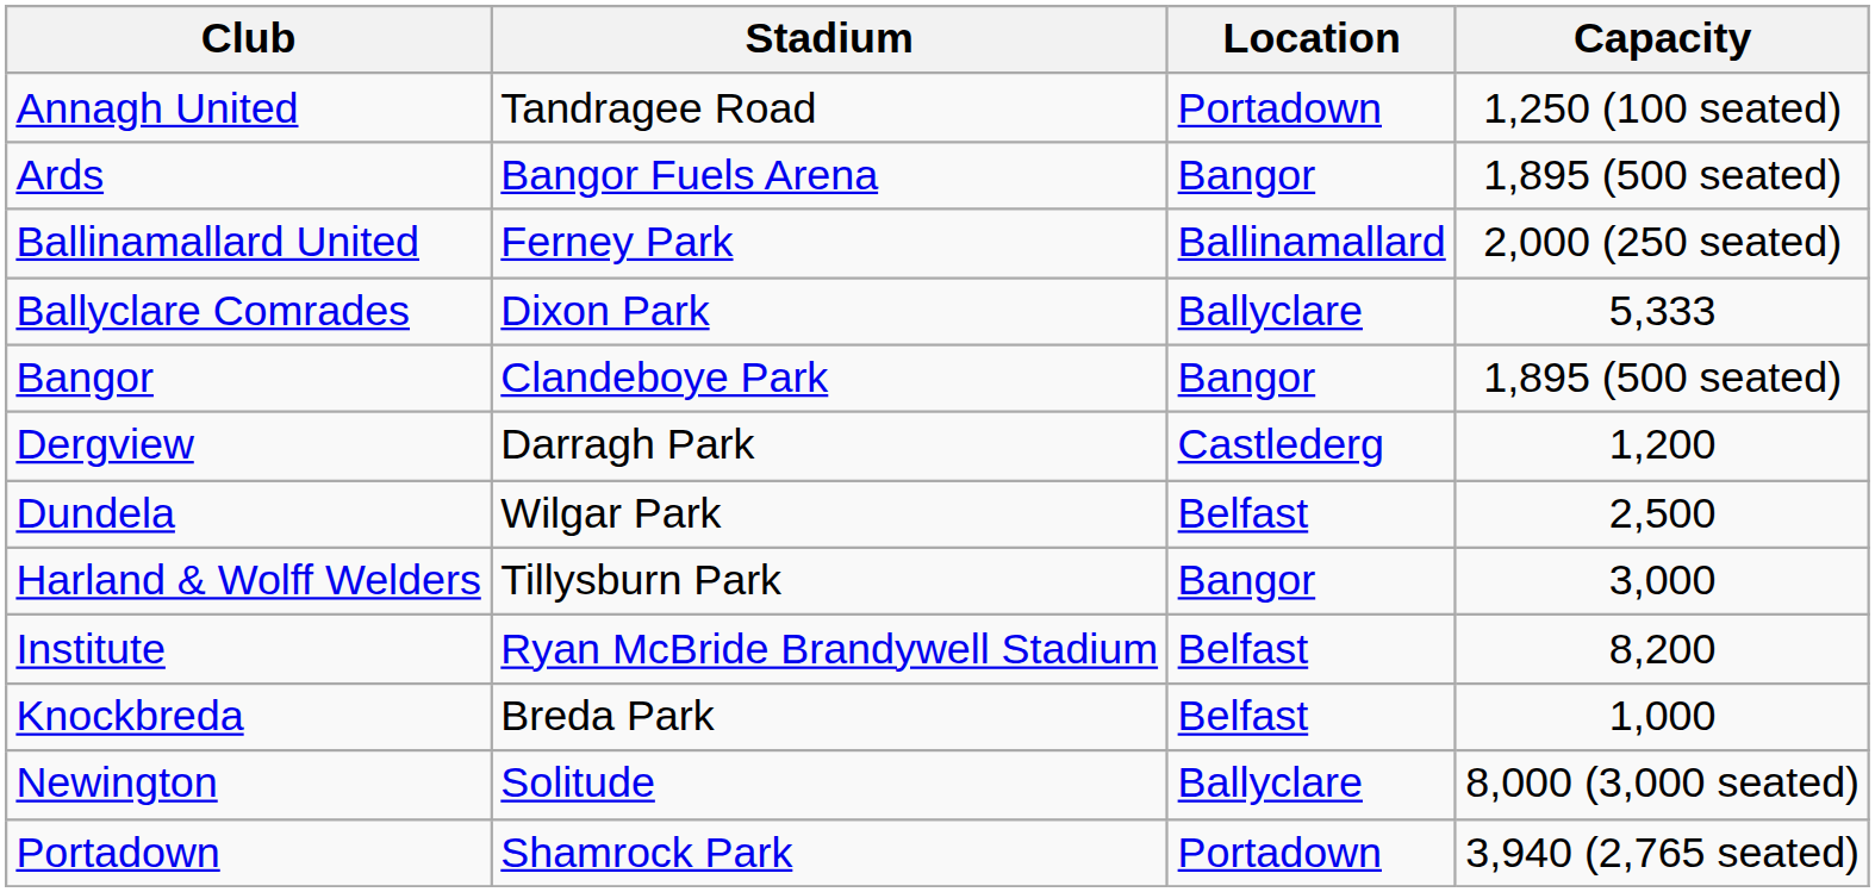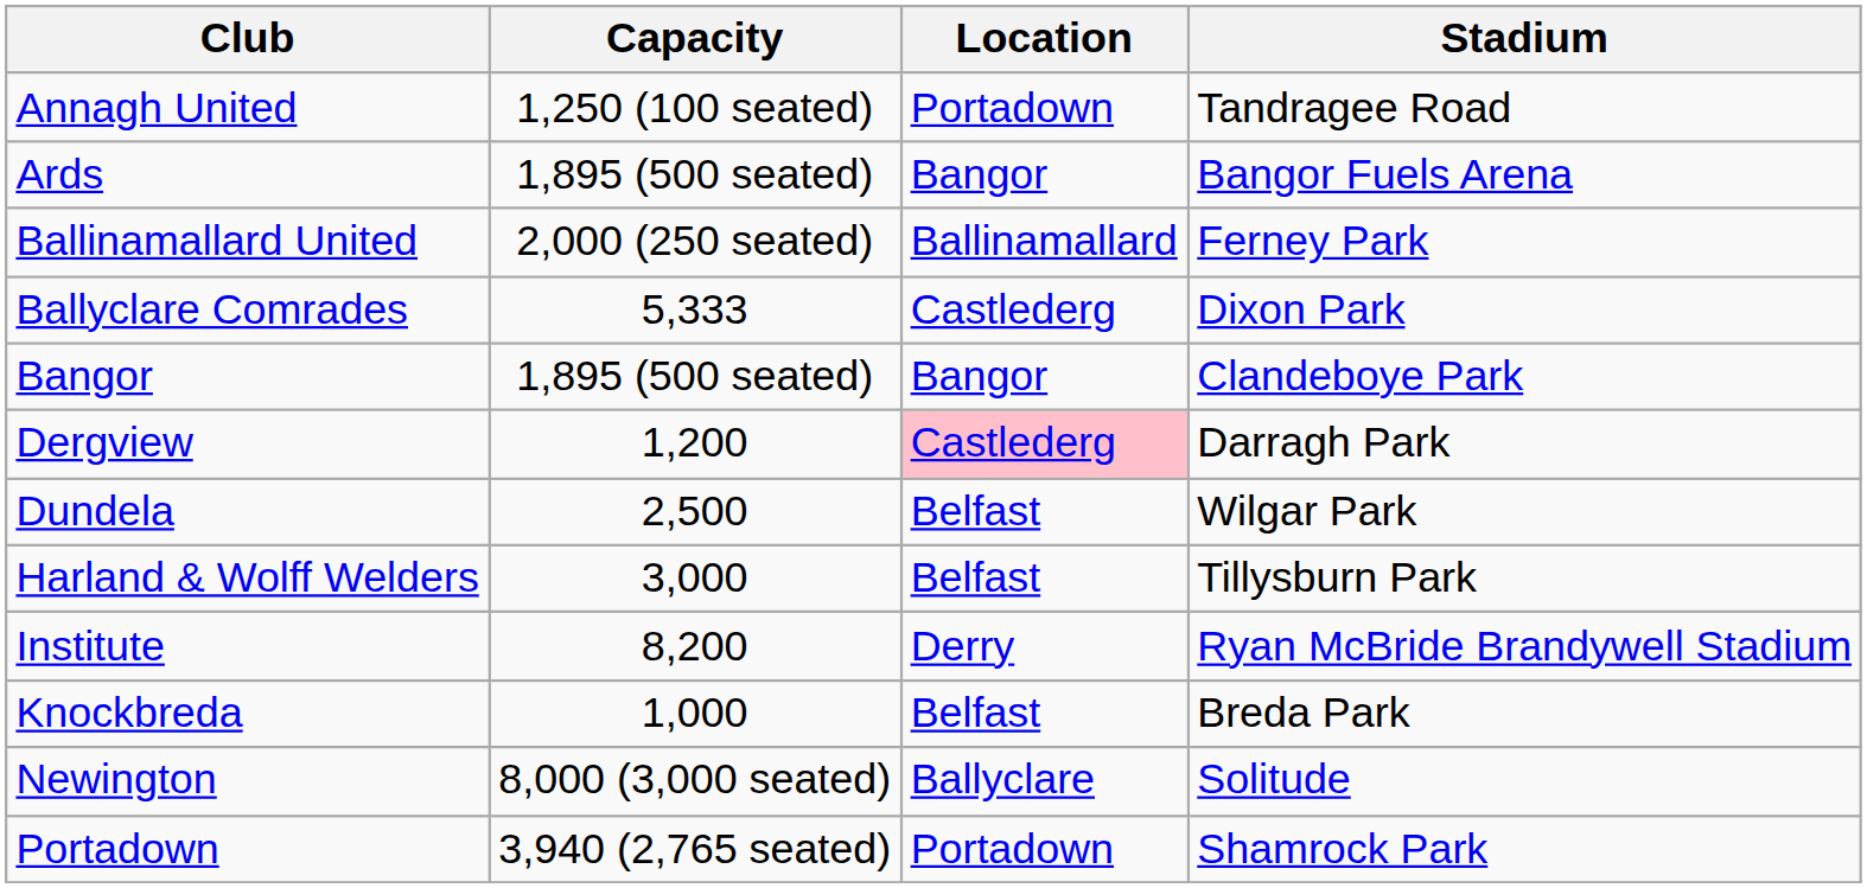 <table class="wikitable sortable">
 <tr>
 <th>Club</th>
+<th>Capacity</th>
+<th>Location</th>
 <th>Stadium</th>
-<th>Location</th>
-<th>Capacity</th>
 </tr>
 <tr>
 <td><a href='#'>Annagh United</a></td>
+<td style="text-align:center;">1,250 (100 seated)</td>
+<td><a href='#'>Portadown</a></td>
 <td>Tandragee Road</td>
-<td><a href='#'>Portadown</a></td>
-<td style="text-align:center;">1,250 (100 seated)</td>
 </tr>
 <tr>
 <td><a href='#'>Ards</a></td>
+<td style="text-align:center;">1,895 (500 seated)</td>
+<td><a href='#'>Bangor</a></td>
 <td><a href='#'>Bangor Fuels Arena</a></td>
-<td><a href='#'>Bangor</a></td>
-<td style="text-align:center;">1,895 (500 seated)</td>
 </tr>
 <tr>
 <td><a href='#'>Ballinamallard United</a></td>
+<td style="text-align:center;">2,000 (250 seated)</td>
+<td><a href='#'>Ballinamallard</a></td>
 <td><a href='#'>Ferney Park</a></td>
-<td><a href='#'>Ballinamallard</a></td>
-<td style="text-align:center;">2,000 (250 seated)</td>
 </tr>
 <tr>
 <td><a href='#'>Ballyclare Comrades</a></td>
+<td style="text-align:center;">5,333</td>
+<td><a href='#'>Castlederg</a></td>
 <td><a href='#'>Dixon Park</a></td>
-<td><a href='#'>Ballyclare</a></td>
-<td style="text-align:center;">5,333</td>
 </tr>
 <tr>
 <td><a href='#'>Bangor</a></td>
+<td style="text-align:center;">1,895 (500 seated)</td>
+<td><a href='#'>Bangor</a></td>
 <td><a href='#'>Clandeboye Park</a></td>
-<td><a href='#'>Bangor</a></td>
-<td style="text-align:center;">1,895 (500 seated)</td>
 </tr>
 <tr>
 <td><a href='#'>Dergview</a></td>
+<td style="text-align:center;">1,200</td>
+<td style="background: pink;"><a href='#'>Castlederg</a></td>
 <td>Darragh Park</td>
-<td><a href='#'>Castlederg</a></td>
-<td style="text-align:center;">1,200</td>
 </tr>
 <tr>
 <td><a href='#'>Dundela</a></td>
+<td style="text-align:center;">2,500</td>
+<td><a href='#'>Belfast</a></td>
 <td>Wilgar Park</td>
-<td><a href='#'>Belfast</a></td>
-<td style="text-align:center;">2,500</td>
 </tr>
 <tr>
 <td><a href='#'>Harland & Wolff Welders</a></td>
+<td style="text-align:center;">3,000</td>
+<td><a href='#'>Belfast</a></td>
 <td>Tillysburn Park</td>
-<td><a href='#'>Bangor</a></td>
-<td style="text-align:center;">3,000</td>
 </tr>
 <tr>
 <td><a href='#'>Institute</a></td>
+<td style="text-align:center;">8,200</td>
+<td><a href='#'>Derry</a></td>
 <td><a href='#'>Ryan McBride Brandywell Stadium</a></td>
-<td><a href='#'>Belfast</a></td>
-<td style="text-align:center;">8,200</td>
 </tr>
 <tr>
 <td><a href='#'>Knockbreda</a></td>
+<td style="text-align:center;">1,000</td>
+<td><a href='#'>Belfast</a></td>
 <td>Breda Park</td>
-<td><a href='#'>Belfast</a></td>
-<td style="text-align:center;">1,000</td>
 </tr>
 <tr>
 <td><a href='#'>Newington</a></td>
+<td style="text-align:center;">8,000 (3,000 seated)</td>
+<td><a href='#'>Ballyclare</a></td>
 <td><a href='#'>Solitude</a></td>
-<td><a href='#'>Ballyclare</a></td>
-<td style="text-align:center;">8,000 (3,000 seated)</td>
 </tr>
 <tr>
 <td><a href='#'>Portadown</a></td>
+<td style="text-align:center;">3,940 (2,765 seated)</td>
+<td><a href='#'>Portadown</a></td>
 <td><a href='#'>Shamrock Park</a></td>
-<td><a href='#'>Portadown</a></td>
-<td style="text-align:center;">3,940 (2,765 seated)</td>
 </tr>
 </table>
